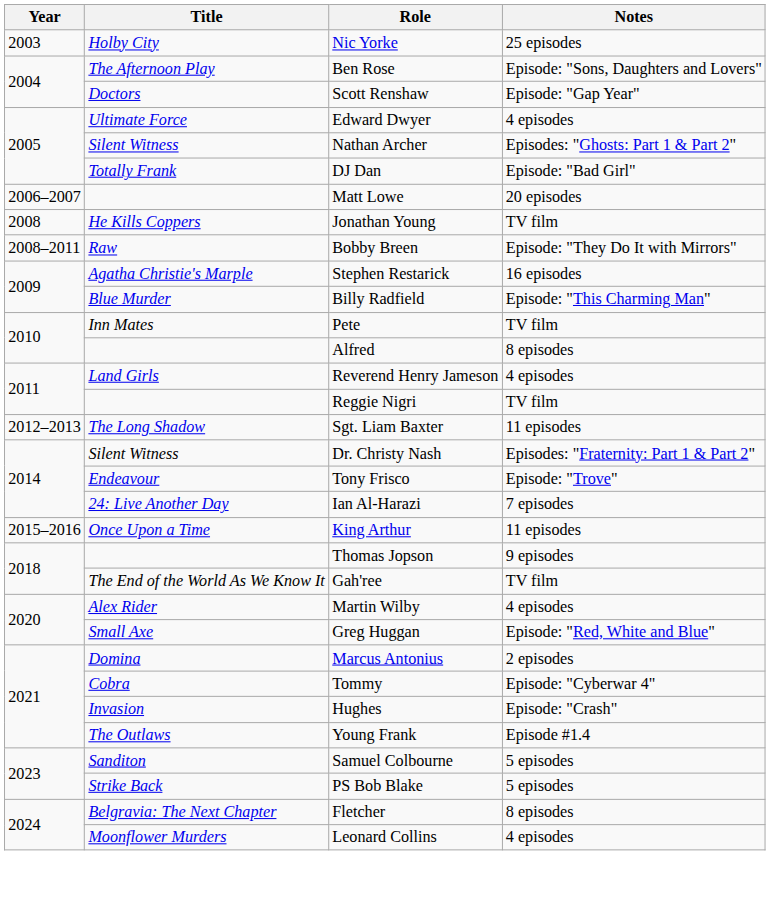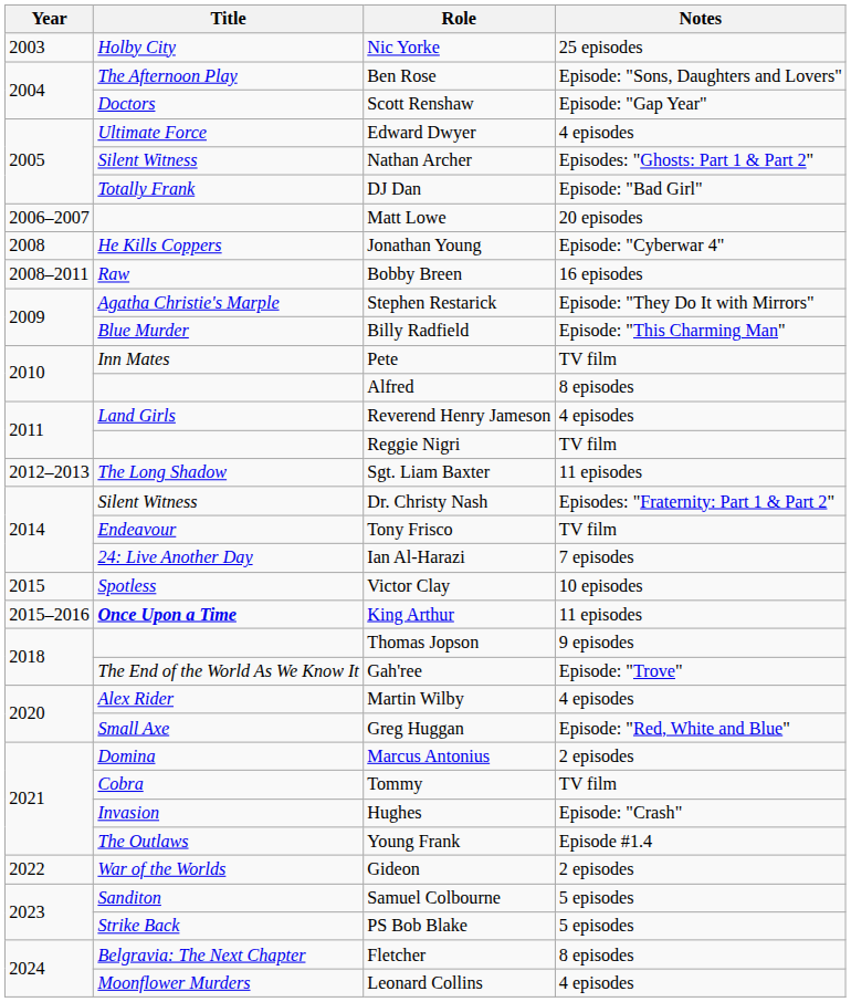 <table class="wikitable sortable">
 <tr>
 <th>Year</th>
 <th>Title</th>
 <th>Role</th>
 <th class="unsortable">Notes</th>
 </tr>
 <tr>
 <td>2003</td>
 <td><em><a href='#'>Holby City</a></em></td>
 <td><a href='#'>Nic Yorke</a></td>
 <td>25 episodes</td>
 </tr>
 <tr>
 <td rowspan="2">2004</td>
 <td><em><a href='#'>The Afternoon Play</a></em></td>
 <td>Ben Rose</td>
 <td>Episode: "Sons, Daughters and Lovers"</td>
 </tr>
 <tr>
 <td><em><a href='#'>Doctors</a></em></td>
 <td>Scott Renshaw</td>
 <td>Episode: "Gap Year"</td>
 </tr>
 <tr>
 <td rowspan="3">2005</td>
 <td><em><a href='#'>Ultimate Force</a></em></td>
 <td>Edward Dwyer</td>
 <td>4 episodes</td>
 </tr>
 <tr>
 <td><em><a href='#'>Silent Witness</a></em></td>
 <td>Nathan Archer</td>
 <td>Episodes: "<a href='#'>Ghosts: Part 1 & Part 2</a>"</td>
 </tr>
 <tr>
 <td><em><a href='#'>Totally Frank</a></em></td>
 <td>DJ Dan</td>
 <td>Episode: "Bad Girl"</td>
 </tr>
 <tr>
 <td>2006–2007</td>
 <td><em></em></td>
 <td>Matt Lowe</td>
 <td>20 episodes</td>
 </tr>
 <tr>
 <td>2008</td>
 <td><em><a href='#'>He Kills Coppers</a></em></td>
 <td>Jonathan Young</td>
-<td>TV film</td>
+<td>Episode: "Cyberwar 4"</td>
 </tr>
 <tr>
 <td>2008–2011</td>
 <td><em><a href='#'>Raw</a></em></td>
 <td>Bobby Breen</td>
-<td>Episode: "They Do It with Mirrors"</td>
+<td>16 episodes</td>
 </tr>
 <tr>
 <td rowspan="2">2009</td>
 <td><em><a href='#'>Agatha Christie's Marple</a></em></td>
 <td>Stephen Restarick</td>
-<td>16 episodes</td>
+<td>Episode: "They Do It with Mirrors"</td>
 </tr>
 <tr>
 <td><em><a href='#'>Blue Murder</a></em></td>
 <td>Billy Radfield</td>
 <td>Episode: "<a href='#'>This Charming Man</a>"</td>
 </tr>
 <tr>
 <td rowspan="2">2010</td>
 <td><em>Inn Mates</em></td>
 <td>Pete</td>
 <td>TV film</td>
 </tr>
 <tr>
 <td><em></em></td>
 <td>Alfred</td>
 <td>8 episodes</td>
 </tr>
 <tr>
 <td rowspan="2">2011</td>
 <td><em><a href='#'>Land Girls</a></em></td>
 <td>Reverend Henry Jameson</td>
 <td>4 episodes</td>
 </tr>
 <tr>
 <td><em></em></td>
 <td>Reggie Nigri</td>
 <td>TV film</td>
 </tr>
 <tr>
 <td>2012–2013</td>
 <td><em><a href='#'>The Long Shadow</a></em></td>
 <td>Sgt. Liam Baxter</td>
 <td>11 episodes</td>
 </tr>
 <tr>
 <td rowspan="3">2014</td>
 <td><em>Silent Witness</em></td>
 <td>Dr. Christy Nash</td>
 <td>Episodes: "<a href='#'>Fraternity: Part 1 & Part 2</a>"</td>
 </tr>
 <tr>
 <td><em><a href='#'>Endeavour</a></em></td>
 <td>Tony Frisco</td>
-<td>Episode: "<a href='#'>Trove</a>"</td>
+<td>TV film</td>
 </tr>
 <tr>
 <td><em><a href='#'>24: Live Another Day</a></em></td>
 <td>Ian Al-Harazi</td>
 <td>7 episodes</td>
 </tr>
 <tr>
+<td>2015</td>
+<td><em><a href='#'>Spotless</a></em></td>
+<td>Victor Clay</td>
+<td>10 episodes</td>
+</tr>
+<tr>
 <td>2015–2016</td>
-<td><em><a href='#'>Once Upon a Time</a></em></td>
+<td><strong><em><a href='#'>Once Upon a Time</a></em></strong></td>
 <td><a href='#'>King Arthur</a></td>
 <td>11 episodes</td>
 </tr>
 <tr>
 <td rowspan="2">2018</td>
 <td><em></em></td>
 <td>Thomas Jopson</td>
 <td>9 episodes</td>
 </tr>
 <tr>
 <td><em>The End of the World As We Know It</em></td>
 <td>Gah'ree</td>
-<td>TV film</td>
+<td>Episode: "<a href='#'>Trove</a>"</td>
 </tr>
 <tr>
 <td rowspan="2">2020</td>
 <td><em><a href='#'>Alex Rider</a></em></td>
 <td>Martin Wilby</td>
 <td>4 episodes</td>
 </tr>
 <tr>
 <td><em><a href='#'>Small Axe</a></em></td>
 <td>Greg Huggan</td>
 <td>Episode: "<a href='#'>Red, White and Blue</a>"</td>
 </tr>
 <tr>
 <td rowspan="4">2021</td>
 <td><em><a href='#'>Domina</a></em></td>
 <td><a href='#'>Marcus Antonius</a></td>
 <td>2 episodes</td>
 </tr>
 <tr>
 <td><em><a href='#'>Cobra</a></em></td>
 <td>Tommy</td>
-<td>Episode: "Cyberwar 4"</td>
+<td>TV film</td>
 </tr>
 <tr>
 <td><em><a href='#'>Invasion</a></em></td>
 <td>Hughes</td>
 <td>Episode: "Crash"</td>
 </tr>
 <tr>
 <td><em><a href='#'>The Outlaws</a></em></td>
 <td>Young Frank</td>
 <td>Episode #1.4</td>
+</tr>
+<tr>
+<td>2022</td>
+<td><em><a href='#'>War of the Worlds</a></em></td>
+<td>Gideon</td>
+<td>2 episodes</td>
 </tr>
 <tr>
 <td rowspan="2">2023</td>
 <td><em><a href='#'>Sanditon</a></em></td>
 <td>Samuel Colbourne</td>
 <td>5 episodes</td>
 </tr>
 <tr>
 <td><em><a href='#'>Strike Back</a></em></td>
 <td>PS Bob Blake</td>
 <td>5 episodes</td>
 </tr>
 <tr>
 <td rowspan="2">2024</td>
 <td><em><a href='#'>Belgravia: The Next Chapter</a></em></td>
 <td>Fletcher</td>
 <td>8 episodes</td>
 </tr>
 <tr>
 <td><em><a href='#'>Moonflower Murders</a></em></td>
 <td>Leonard Collins</td>
 <td>4 episodes</td>
 </tr>
 </table>
